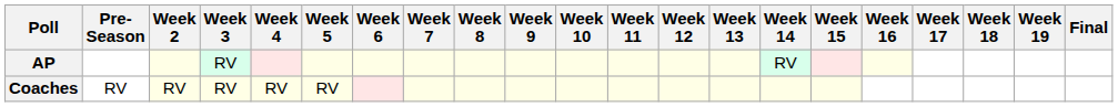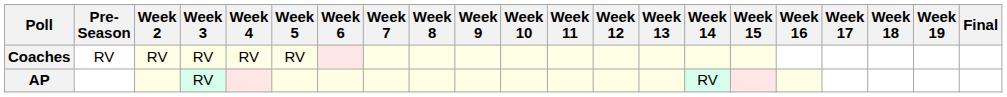 <table class="wikitable" style="white-space:nowrap;font-size:90%">
 <tr>
 <th>Poll</th>
 <th>Pre-<br>Season</th>
 <th>Week<br>2</th>
 <th>Week<br>3</th>
 <th>Week<br>4</th>
 <th>Week<br>5</th>
 <th>Week<br>6</th>
 <th>Week<br>7</th>
 <th>Week<br>8</th>
 <th>Week<br>9</th>
 <th>Week<br>10</th>
 <th>Week<br>11</th>
 <th>Week<br>12</th>
 <th>Week<br>13</th>
 <th>Week<br>14</th>
 <th>Week<br>15</th>
 <th>Week<br>16</th>
 <th>Week<br>17</th>
 <th>Week<br>18</th>
 <th>Week<br>19</th>
 <th>Final</th>
 </tr>
 <tr style="text-align:center;">
+<th>Coaches</th>
+<td style="background:#FFF;">RV</td>
+<td style="background:#FFFFE6;">RV</td>
+<td style="background:#FFFFE6;">RV</td>
+<td style="background:#FFFFE6;">RV</td>
+<td style="background:#FFFFE6;">RV</td>
+<td style="background:#FFE6E6;"></td>
+<td style="background:#FFFFE6;"></td>
+<td style="background:#FFFFE6;"></td>
+<td style="background:#FFFFE6;"></td>
+<td style="background:#FFFFE6;"></td>
+<td style="background:#FFFFE6;"></td>
+<td style="background:#FFFFE6;"></td>
+<td style="background:#FFFFE6;"></td>
+<td style="background:#FFFFE6;"></td>
+<td style="background:#FFFFE6;"></td>
+<td style="background:#FFF;"></td>
+<td style="background:#FFF;"></td>
+<td style="background:#FFF;"></td>
+<td style="background:#FFF;"></td>
+<td style="background:#FFF;"></td>
+</tr>
+<tr style="text-align:center;">
 <th>AP</th>
 <td style="background:#FFF;"></td>
 <td style="background:#FFFFE6;"></td>
 <td style="background:#D8FFEB;">RV</td>
 <td style="background:#FFE6E6;"></td>
 <td style="background:#FFFFE6;"></td>
 <td style="background:#FFFFE6;"></td>
 <td style="background:#FFFFE6;"></td>
 <td style="background:#FFFFE6;"></td>
 <td style="background:#FFFFE6;"></td>
 <td style="background:#FFFFE6;"></td>
 <td style="background:#FFFFE6;"></td>
 <td style="background:#FFFFE6;"></td>
 <td style="background:#FFFFE6;"></td>
 <td style="background:#D8FFEB;">RV</td>
 <td style="background:#FFE6E6;"></td>
 <td style="background:#FFFFE6;"></td>
 <td style="background:#FFF;"></td>
 <td style="background:#FFF;"></td>
 <td style="background:#FFF;"></td>
 <td style="background:#FFF;"></td>
 </tr>
-<tr style="text-align:center;">
-<th>Coaches</th>
-<td style="background:#FFF;">RV</td>
-<td style="background:#FFFFE6;">RV</td>
-<td style="background:#FFFFE6;">RV</td>
-<td style="background:#FFFFE6;">RV</td>
-<td style="background:#FFFFE6;">RV</td>
-<td style="background:#FFE6E6;"></td>
-<td style="background:#FFFFE6;"></td>
-<td style="background:#FFFFE6;"></td>
-<td style="background:#FFFFE6;"></td>
-<td style="background:#FFFFE6;"></td>
-<td style="background:#FFFFE6;"></td>
-<td style="background:#FFFFE6;"></td>
-<td style="background:#FFFFE6;"></td>
-<td style="background:#FFFFE6;"></td>
-<td style="background:#FFFFE6;"></td>
-<td style="background:#FFF;"></td>
-<td style="background:#FFF;"></td>
-<td style="background:#FFF;"></td>
-<td style="background:#FFF;"></td>
-<td style="background:#FFF;"></td>
-</tr>
 </table>
